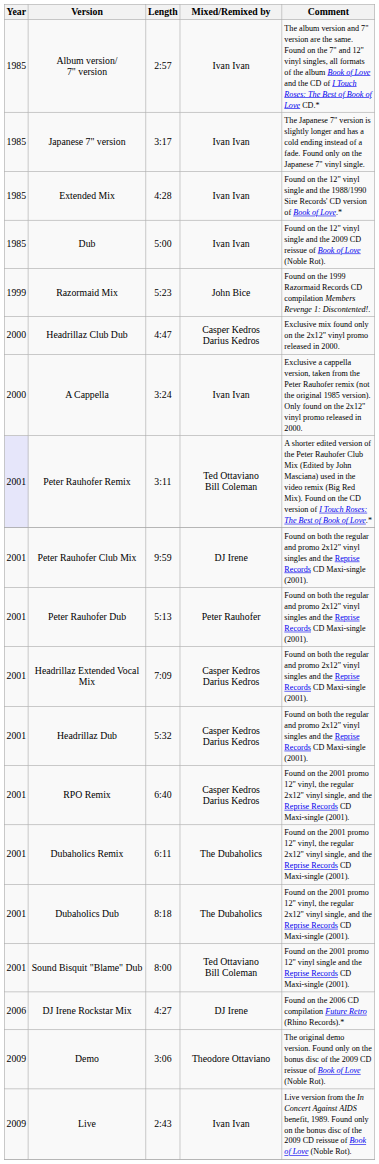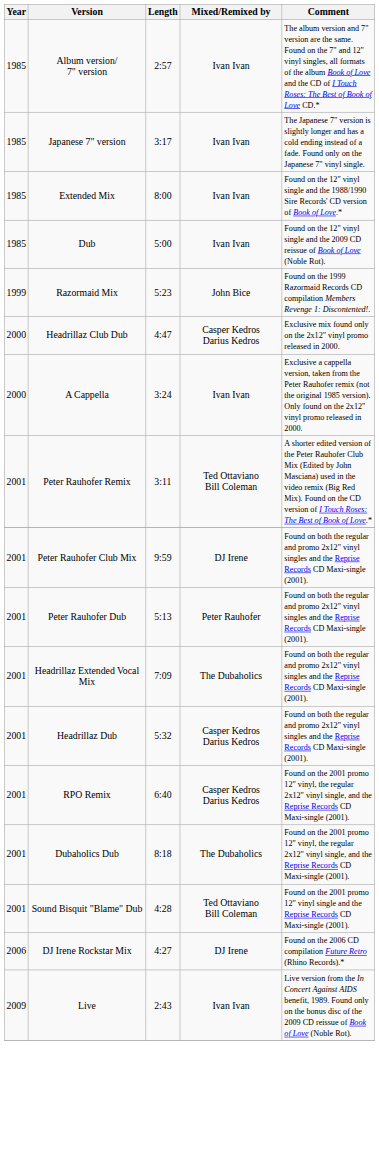 <table class="wikitable">
 <tr>
 <th>Year</th>
 <th style="width:185px;">Version</th>
 <th>Length</th>
 <th style="width:160px;">Mixed/Remixed by</th>
 <th>Comment</th>
 </tr>
 <tr>
 <td align=center>1985</td>
 <td align=center>Album version/<br>7" version</td>
 <td align=center>2:57</td>
 <td align=center>Ivan Ivan</td>
 <td><small>The album version and 7" version are the same. Found on the 7" and 12" vinyl singles, all formats of the album <em><a href='#'>Book of Love</a></em> and the CD of <em><a href='#'>I Touch Roses: The Best of Book of Love</a></em> CD.*</small></td>
 </tr>
 <tr>
 <td align=center>1985</td>
 <td align=center>Japanese 7" version</td>
 <td align=center>3:17</td>
 <td align=center>Ivan Ivan</td>
 <td><small>The Japanese 7" version is slightly longer and has a cold ending instead of a fade. Found only on the Japanese 7" vinyl single.</small></td>
 </tr>
 <tr>
 <td align=center>1985</td>
 <td align=center>Extended Mix</td>
-<td align=center>4:28</td>
+<td align=center>8:00</td>
 <td align=center>Ivan Ivan</td>
 <td><small>Found on the 12" vinyl single and the 1988/1990 Sire Records' CD version of <em><a href='#'>Book of Love</a></em>.*</small></td>
 </tr>
 <tr>
 <td align=center>1985</td>
 <td align=center>Dub</td>
 <td align=center>5:00</td>
 <td align=center>Ivan Ivan</td>
 <td><small>Found on the 12" vinyl single and the 2009 CD reissue of <em><a href='#'>Book of Love</a></em> (Noble Rot).</small></td>
 </tr>
 <tr>
 <td align=center>1999</td>
 <td align=center>Razormaid Mix</td>
 <td align=center>5:23</td>
 <td align=center>John Bice</td>
 <td><small>Found on the 1999 Razormaid Records CD compilation <em>Members Revenge 1: Discontented!</em>.</small></td>
 </tr>
 <tr>
 <td align=center>2000</td>
 <td align=center>Headrillaz Club Dub</td>
 <td align=center>4:47</td>
 <td align=center>Casper Kedros<br>Darius Kedros</td>
 <td><small>Exclusive mix found only on the 2x12" vinyl promo released in 2000.</small></td>
 </tr>
 <tr>
 <td align=center>2000</td>
 <td align=center>A Cappella</td>
 <td align=center>3:24</td>
 <td align=center>Ivan Ivan</td>
 <td><small>Exclusive a cappella version, taken from the Peter Rauhofer remix (not the original 1985 version). Only found on the 2x12" vinyl promo released in 2000.</small></td>
 </tr>
 <tr>
-<td align=center style="background: lavender;">2001</td>
+<td align=center>2001</td>
 <td align=center>Peter Rauhofer Remix</td>
 <td align=center>3:11</td>
 <td align=center>Ted Ottaviano<br>Bill Coleman</td>
 <td><small>A shorter edited version of the Peter Rauhofer Club Mix (Edited by John Masciana) used in the video remix (Big Red Mix). Found on the CD version of <em><a href='#'>I Touch Roses: The Best of Book of Love</a></em>.*</small></td>
 </tr>
 <tr>
 </tr>
 <tr>
 <td align=center>2001</td>
 <td align=center>Peter Rauhofer Club Mix</td>
 <td align=center>9:59</td>
 <td align=center>DJ Irene</td>
 <td><small>Found on both the regular and promo 2x12" vinyl singles and the <a href='#'>Reprise Records</a> CD Maxi-single (2001).</small></td>
 </tr>
 <tr>
 <td align=center>2001</td>
 <td align=center>Peter Rauhofer Dub</td>
 <td align=center>5:13</td>
 <td align=center>Peter Rauhofer</td>
 <td><small>Found on both the regular and promo 2x12" vinyl singles and the <a href='#'>Reprise Records</a> CD Maxi-single (2001).</small></td>
 </tr>
 <tr>
 <td align=center>2001</td>
 <td align=center>Headrillaz Extended Vocal Mix</td>
 <td align=center>7:09</td>
-<td align=center>Casper Kedros<br>Darius Kedros</td>
+<td align=center>The Dubaholics</td>
 <td><small>Found on both the regular and promo 2x12" vinyl singles and the <a href='#'>Reprise Records</a> CD Maxi-single (2001).</small></td>
 </tr>
 <tr>
 <td align=center>2001</td>
 <td align=center>Headrillaz Dub</td>
 <td align=center>5:32</td>
 <td align=center>Casper Kedros<br>Darius Kedros</td>
 <td><small>Found on both the regular and promo 2x12" vinyl singles and the <a href='#'>Reprise Records</a> CD Maxi-single (2001).</small></td>
 </tr>
 <tr>
 <td align=center>2001</td>
 <td align=center>RPO Remix</td>
 <td align=center>6:40</td>
 <td align=center>Casper Kedros<br>Darius Kedros</td>
 <td><small>Found on the 2001 promo 12" vinyl, the regular 2x12" vinyl single, and the <a href='#'>Reprise Records</a> CD Maxi-single (2001).</small></td>
 </tr>
 <tr>
 <td align=center>2001</td>
-<td align=center>Dubaholics Remix</td>
-<td align=center>6:11</td>
-<td align=center>The Dubaholics</td>
-<td><small>Found on the 2001 promo 12" vinyl, the regular 2x12" vinyl single, and the <a href='#'>Reprise Records</a> CD Maxi-single (2001).</small></td>
-</tr>
-<tr>
-<td align=center>2001</td>
 <td align=center>Dubaholics Dub</td>
 <td align=center>8:18</td>
 <td align=center>The Dubaholics</td>
 <td><small>Found on the 2001 promo 12" vinyl, the regular 2x12" vinyl single, and the <a href='#'>Reprise Records</a> CD Maxi-single (2001).</small></td>
 </tr>
 <tr>
 <td align=center>2001</td>
 <td align=center>Sound Bisquit "Blame" Dub</td>
-<td align=center>8:00</td>
+<td align=center>4:28</td>
 <td align=center>Ted Ottaviano<br>Bill Coleman</td>
 <td><small>Found on the 2001 promo 12" vinyl single and the <a href='#'>Reprise Records</a> CD Maxi-single (2001).</small></td>
 </tr>
 <tr>
 <td align=center>2006</td>
 <td align=center>DJ Irene Rockstar Mix</td>
 <td align=center>4:27</td>
 <td align=center>DJ Irene</td>
 <td><small>Found on the 2006 CD compilation <em><a href='#'>Future Retro</a></em> (Rhino Records).*</small></td>
 </tr>
 <tr>
 <td align=center>2009</td>
-<td align=center>Demo</td>
-<td align=center>3:06</td>
-<td align=center>Theodore Ottaviano</td>
-<td><small>The original demo version. Found only on the bonus disc of the 2009 CD reissue of <em><a href='#'>Book of Love</a></em> (Noble Rot).</small></td>
-</tr>
-<tr>
-<td align=center>2009</td>
 <td align=center>Live</td>
 <td align=center>2:43</td>
 <td align=center>Ivan Ivan</td>
 <td><small>Live version from the <em>In Concert Against AIDS</em> benefit, 1989. Found only on the bonus disc of the 2009 CD reissue of <em><a href='#'>Book of Love</a></em> (Noble Rot).</small></td>
 </tr>
 <tr>
 </tr>
 </table>
